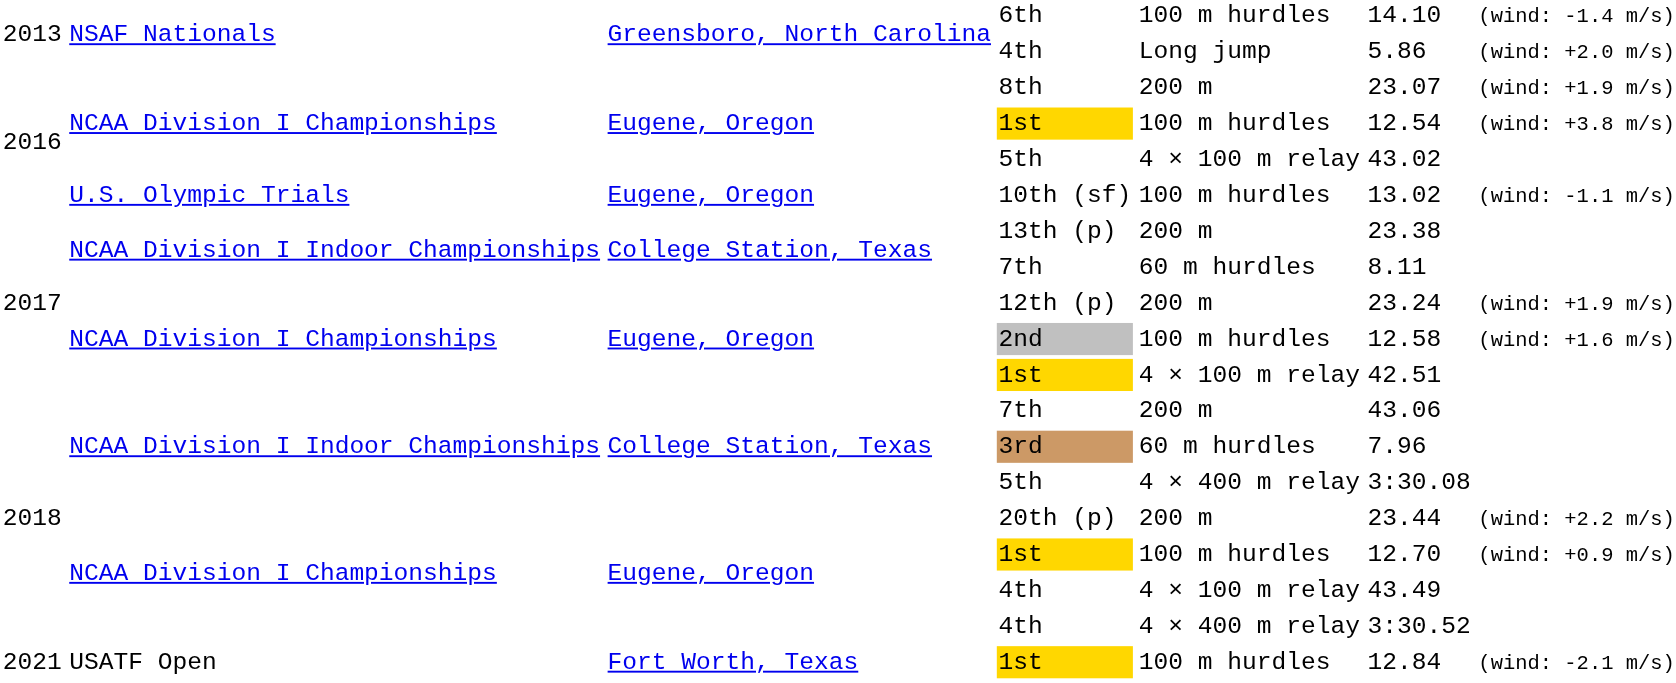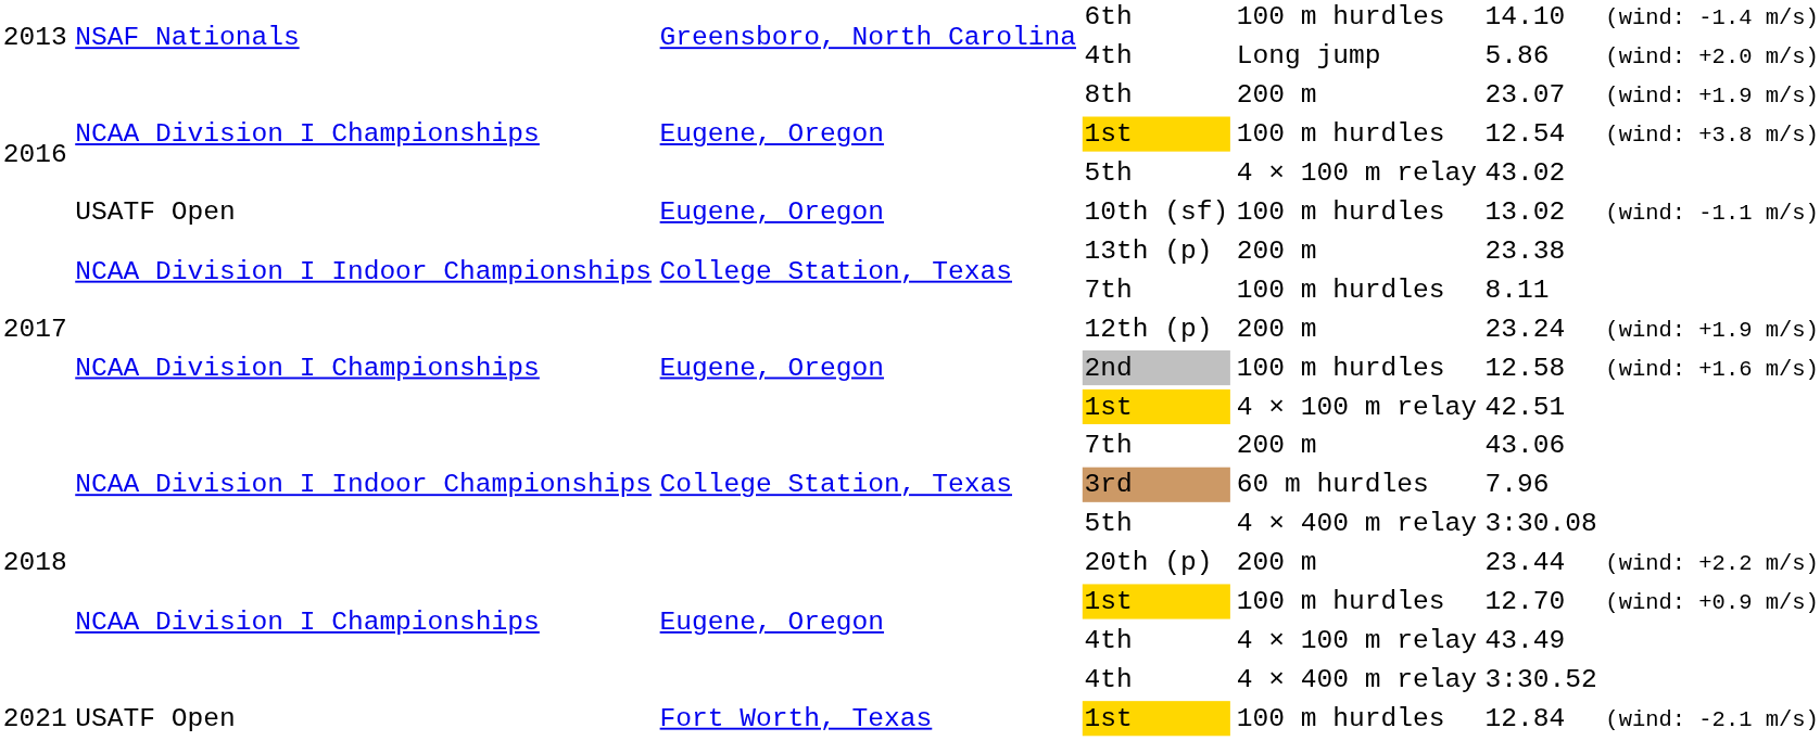 <table>
 <tr>
 <td rowspan=2>2013</td>
 <td rowspan=2><a href='#'>NSAF Nationals</a></td>
 <td rowspan=2><a href='#'>Greensboro, North Carolina</a></td>
 <td>6th</td>
 <td>100 m hurdles</td>
 <td>14.10</td>
 <td><small>(wind: -1.4 m/s)</small></td>
 </tr>
 <tr>
 <td>4th</td>
 <td>Long jump</td>
 <td>5.86</td>
 <td><small>(wind: +2.0 m/s)</small></td>
 </tr>
 <tr>
 <td rowspan=4>2016</td>
 <td rowspan=3><a href='#'>NCAA Division I Championships</a></td>
 <td rowspan=3><a href='#'>Eugene, Oregon</a></td>
 <td>8th</td>
 <td>200 m</td>
 <td>23.07</td>
 <td><small>(wind: +1.9 m/s)</small></td>
 </tr>
 <tr>
 <td bgcolor=gold>1st</td>
 <td>100 m hurdles</td>
 <td>12.54</td>
 <td><small>(wind: +3.8 m/s)</small></td>
 </tr>
 <tr>
 <td>5th</td>
 <td>4 × 100 m relay</td>
 <td>43.02</td>
 <td></td>
 </tr>
 <tr>
-<td><a href='#'>U.S. Olympic Trials</a></td>
+<td>USATF Open</td>
 <td><a href='#'>Eugene, Oregon</a></td>
 <td>10th (sf)</td>
 <td>100 m hurdles</td>
 <td>13.02</td>
 <td><small>(wind: -1.1 m/s)</small></td>
 </tr>
 <tr>
 <td rowspan=5>2017</td>
 <td rowspan=2><a href='#'>NCAA Division I Indoor Championships</a></td>
 <td rowspan=2><a href='#'>College Station, Texas</a></td>
 <td>13th (p)</td>
 <td>200 m</td>
 <td>23.38</td>
 <td></td>
 </tr>
 <tr>
 <td>7th</td>
-<td>60 m hurdles</td>
+<td>100 m hurdles</td>
 <td>8.11</td>
 <td></td>
 </tr>
 <tr>
 <td rowspan=3><a href='#'>NCAA Division I Championships</a></td>
 <td rowspan=3><a href='#'>Eugene, Oregon</a></td>
 <td>12th (p)</td>
 <td>200 m</td>
 <td>23.24</td>
 <td><small>(wind: +1.9 m/s)</small></td>
 </tr>
 <tr>
 <td bgcolor=silver>2nd</td>
 <td>100 m hurdles</td>
 <td>12.58</td>
 <td><small>(wind: +1.6 m/s)</small></td>
 </tr>
 <tr>
 <td bgcolor=gold>1st</td>
 <td>4 × 100 m relay</td>
 <td>42.51</td>
 <td></td>
 </tr>
 <tr>
 <td rowspan=7>2018</td>
 <td rowspan=3><a href='#'>NCAA Division I Indoor Championships</a></td>
 <td rowspan=3><a href='#'>College Station, Texas</a></td>
 <td>7th</td>
 <td>200 m</td>
 <td>43.06</td>
 <td></td>
 </tr>
 <tr>
 <td bgcolor=cc9966>3rd</td>
 <td>60 m hurdles</td>
 <td>7.96</td>
 <td></td>
 </tr>
 <tr>
 <td>5th</td>
 <td>4 × 400 m relay</td>
 <td>3:30.08</td>
 <td></td>
 </tr>
 <tr>
 <td rowspan=4><a href='#'>NCAA Division I Championships</a></td>
 <td rowspan=4><a href='#'>Eugene, Oregon</a></td>
 <td>20th (p)</td>
 <td>200 m</td>
 <td>23.44</td>
 <td><small>(wind: +2.2 m/s)</small></td>
 </tr>
 <tr>
 <td bgcolor=gold>1st</td>
 <td>100 m hurdles</td>
 <td>12.70</td>
 <td><small>(wind: +0.9 m/s)</small></td>
 </tr>
 <tr>
 <td>4th</td>
 <td>4 × 100 m relay</td>
 <td>43.49</td>
 <td></td>
 </tr>
 <tr>
 <td>4th</td>
 <td>4 × 400 m relay</td>
 <td>3:30.52</td>
 <td></td>
 </tr>
 <tr>
 <td>2021</td>
 <td>USATF Open</td>
 <td><a href='#'>Fort Worth, Texas</a></td>
 <td bgcolor=gold>1st</td>
 <td>100 m hurdles</td>
 <td>12.84</td>
 <td><small>(wind: -2.1 m/s)</small></td>
 </tr>
 </table>
